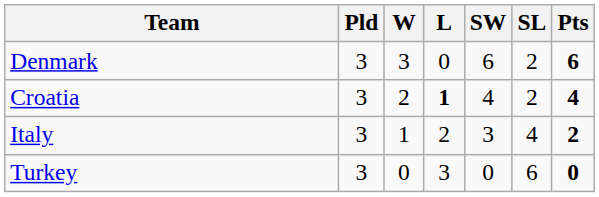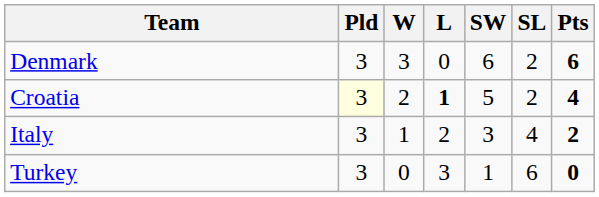 <table class=wikitable style="text-align:center">
 <tr>
 <th width=220>Team</th>
 <th width=20>Pld</th>
 <th width=20>W</th>
 <th width=20>L</th>
 <th width=20>SW</th>
 <th width=20>SL</th>
 <th width=20>Pts</th>
 </tr>
 <tr>
 <td align=left> <a href='#'>Denmark</a></td>
 <td>3</td>
 <td>3</td>
 <td>0</td>
 <td>6</td>
 <td>2</td>
 <td><strong>6</strong></td>
 </tr>
 <tr>
 <td align=left> <a href='#'>Croatia</a></td>
-<td>3</td>
+<td style="background: lightyellow;">3</td>
 <td>2</td>
 <td><strong>1</strong></td>
-<td>4</td>
+<td>5</td>
 <td>2</td>
 <td><strong>4</strong></td>
 </tr>
 <tr>
 <td align=left> <a href='#'>Italy</a></td>
 <td>3</td>
 <td>1</td>
 <td>2</td>
 <td>3</td>
 <td>4</td>
 <td><strong>2</strong></td>
 </tr>
 <tr>
 <td align=left> <a href='#'>Turkey</a></td>
 <td>3</td>
 <td>0</td>
 <td>3</td>
-<td>0</td>
+<td>1</td>
 <td>6</td>
 <td><strong>0</strong></td>
 </tr>
 </table>
